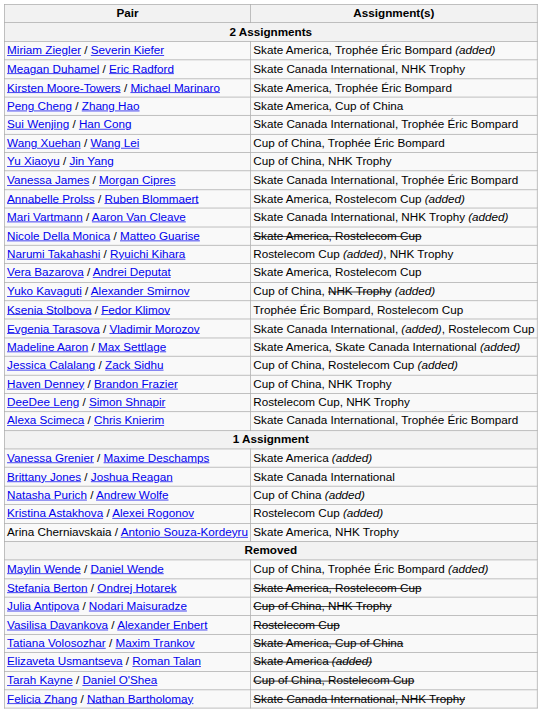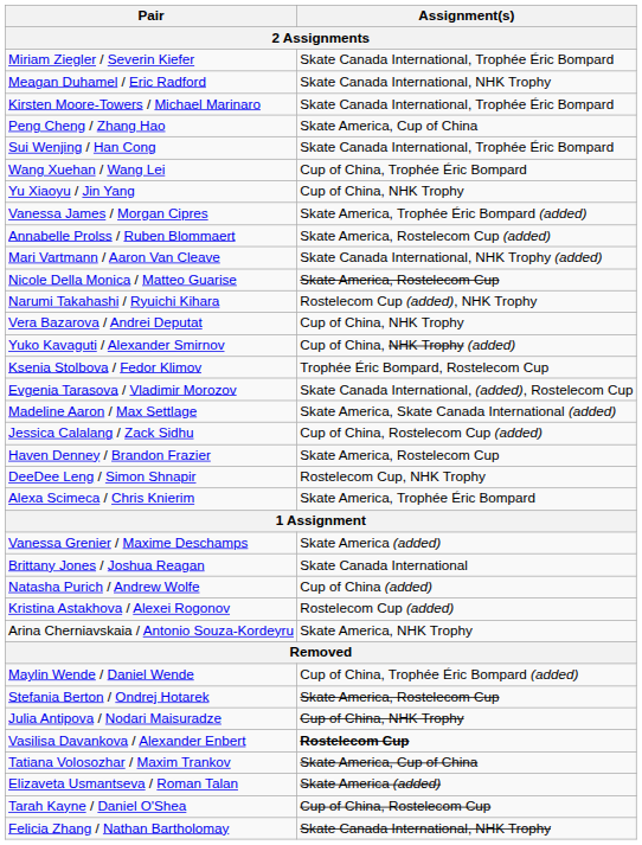 <table class="wikitable">
 <tr>
 <th>Pair</th>
 <th>Assignment(s)</th>
 </tr>
 <tr>
 <th colspan=3>2 Assignments</th>
 </tr>
 <tr>
 <td> <a href='#'>Miriam Ziegler</a> / <a href='#'>Severin Kiefer</a></td>
-<td>Skate America, Trophée Éric Bompard <em>(added)</em></td>
+<td>Skate Canada International, Trophée Éric Bompard</td>
 </tr>
 <tr>
 <td> <a href='#'>Meagan Duhamel</a> / <a href='#'>Eric Radford</a></td>
 <td>Skate Canada International, NHK Trophy</td>
 </tr>
 <tr>
 <td> <a href='#'>Kirsten Moore-Towers</a> / <a href='#'>Michael Marinaro</a></td>
-<td>Skate America, Trophée Éric Bompard</td>
+<td>Skate Canada International, Trophée Éric Bompard</td>
 </tr>
 <tr>
 <td> <a href='#'>Peng Cheng</a> / <a href='#'>Zhang Hao</a></td>
 <td>Skate America, Cup of China</td>
 </tr>
 <tr>
 <td> <a href='#'>Sui Wenjing</a> / <a href='#'>Han Cong</a></td>
 <td>Skate Canada International, Trophée Éric Bompard</td>
 </tr>
 <tr>
 <td> <a href='#'>Wang Xuehan</a> / <a href='#'>Wang Lei</a></td>
 <td>Cup of China, Trophée Éric Bompard</td>
 </tr>
 <tr>
 <td> <a href='#'>Yu Xiaoyu</a> / <a href='#'>Jin Yang</a></td>
 <td>Cup of China, NHK Trophy</td>
 </tr>
 <tr>
 <td> <a href='#'>Vanessa James</a> / <a href='#'>Morgan Cipres</a></td>
-<td>Skate Canada International, Trophée Éric Bompard</td>
+<td>Skate America, Trophée Éric Bompard <em>(added)</em></td>
 </tr>
 <tr>
 <td> <a href='#'>Annabelle Prolss</a> / <a href='#'>Ruben Blommaert</a></td>
 <td>Skate America, Rostelecom Cup <em>(added)</em></td>
 </tr>
 <tr>
 <td> <a href='#'>Mari Vartmann</a> / <a href='#'>Aaron Van Cleave</a></td>
 <td>Skate Canada International, NHK Trophy <em>(added)</em></td>
 </tr>
 <tr>
 <td> <a href='#'>Nicole Della Monica</a> / <a href='#'>Matteo Guarise</a></td>
 <td><s>Skate America, Rostelecom Cup</s></td>
 </tr>
 <tr>
 <td> <a href='#'>Narumi Takahashi</a> / <a href='#'>Ryuichi Kihara</a></td>
 <td>Rostelecom Cup <em>(added)</em>, NHK Trophy</td>
 </tr>
 <tr>
 <td> <a href='#'>Vera Bazarova</a> / <a href='#'>Andrei Deputat</a></td>
-<td>Skate America, Rostelecom Cup</td>
+<td>Cup of China, NHK Trophy</td>
 </tr>
 <tr>
 <td> <a href='#'>Yuko Kavaguti</a> / <a href='#'>Alexander Smirnov</a></td>
 <td>Cup of China, <s>NHK Trophy</s> <em>(added)</em></td>
 </tr>
 <tr>
 <td> <a href='#'>Ksenia Stolbova</a> / <a href='#'>Fedor Klimov</a></td>
 <td>Trophée Éric Bompard, Rostelecom Cup</td>
 </tr>
 <tr>
 <td> <a href='#'>Evgenia Tarasova</a> / <a href='#'>Vladimir Morozov</a></td>
 <td>Skate Canada International, <em>(added)</em>, Rostelecom Cup</td>
 </tr>
 <tr>
 <td> <a href='#'>Madeline Aaron</a> / <a href='#'>Max Settlage</a></td>
 <td>Skate America, Skate Canada International <em>(added)</em></td>
 </tr>
 <tr>
 <td> <a href='#'>Jessica Calalang</a> / <a href='#'>Zack Sidhu</a></td>
 <td>Cup of China, Rostelecom Cup <em>(added)</em></td>
 </tr>
 <tr>
 <td> <a href='#'>Haven Denney</a> / <a href='#'>Brandon Frazier</a></td>
-<td>Cup of China, NHK Trophy</td>
+<td>Skate America, Rostelecom Cup</td>
 </tr>
 <tr>
 <td> <a href='#'>DeeDee Leng</a> / <a href='#'>Simon Shnapir</a></td>
 <td>Rostelecom Cup, NHK Trophy</td>
 </tr>
 <tr>
 <td> <a href='#'>Alexa Scimeca</a> / <a href='#'>Chris Knierim</a></td>
-<td>Skate Canada International, Trophée Éric Bompard</td>
+<td>Skate America, Trophée Éric Bompard</td>
 </tr>
 <tr>
 <th colspan=3>1 Assignment</th>
 </tr>
 <tr>
 <td> <a href='#'>Vanessa Grenier</a> / <a href='#'>Maxime Deschamps</a></td>
 <td>Skate America <em>(added)</em></td>
 </tr>
 <tr>
 <td> <a href='#'>Brittany Jones</a> / <a href='#'>Joshua Reagan</a></td>
 <td>Skate Canada International</td>
 </tr>
 <tr>
 <td> <a href='#'>Natasha Purich</a> / <a href='#'>Andrew Wolfe</a></td>
 <td>Cup of China <em>(added)</em></td>
 </tr>
 <tr>
 <td> <a href='#'>Kristina Astakhova</a> / <a href='#'>Alexei Rogonov</a></td>
 <td>Rostelecom Cup <em>(added)</em></td>
 </tr>
 <tr>
 <td> Arina Cherniavskaia / <a href='#'>Antonio Souza-Kordeyru</a></td>
 <td>Skate America, NHK Trophy</td>
 </tr>
 <tr>
 <th colspan=3>Removed</th>
 </tr>
 <tr>
 <td> <a href='#'>Maylin Wende</a> / <a href='#'>Daniel Wende</a></td>
 <td>Cup of China, Trophée Éric Bompard <em>(added)</em></td>
 </tr>
 <tr>
 <td> <a href='#'>Stefania Berton</a> / <a href='#'>Ondrej Hotarek</a></td>
 <td><s>Skate America, Rostelecom Cup</s></td>
 </tr>
 <tr>
 <td> <a href='#'>Julia Antipova</a> / <a href='#'>Nodari Maisuradze</a></td>
 <td><s>Cup of China, NHK Trophy</s></td>
 </tr>
 <tr>
 <td> <a href='#'>Vasilisa Davankova</a> / <a href='#'>Alexander Enbert</a></td>
-<td><s>Rostelecom Cup</s></td>
+<td><strong><s>Rostelecom Cup</s></strong></td>
 </tr>
 <tr>
 <td> <a href='#'>Tatiana Volosozhar</a> / <a href='#'>Maxim Trankov</a></td>
 <td><s>Skate America, Cup of China</s></td>
 </tr>
 <tr>
 <td> <a href='#'>Elizaveta Usmantseva</a> / <a href='#'>Roman Talan</a></td>
 <td><s>Skate America <em>(added)</em></s></td>
 </tr>
 <tr>
 <td> <a href='#'>Tarah Kayne</a> / <a href='#'>Daniel O'Shea</a></td>
 <td><s>Cup of China, Rostelecom Cup</s></td>
 </tr>
 <tr>
 <td> <a href='#'>Felicia Zhang</a> / <a href='#'>Nathan Bartholomay</a></td>
 <td><s>Skate Canada International, NHK Trophy</s></td>
 </tr>
 </table>
